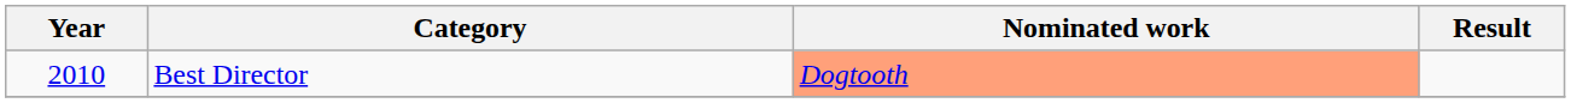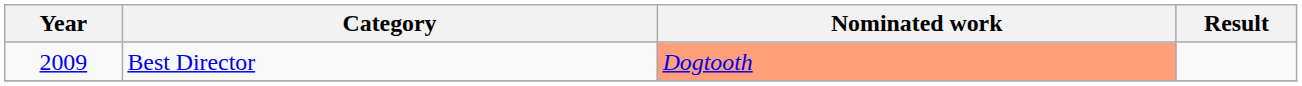 <table class=wikitable>
 <tr>
 <th scope="col" style="width:5em;">Year</th>
 <th scope="col" style="width:26em;">Category</th>
 <th scope="col" style="width:25em;">Nominated work</th>
 <th scope="col" style="width:5em;">Result</th>
 </tr>
 <tr>
-<td style="text-align:center;"><a href='#'>2010</a></td>
+<td style="text-align:center;"><a href='#'>2009</a></td>
 <td><a href='#'>Best Director</a></td>
 <td style="background: lightsalmon;"><em><a href='#'>Dogtooth</a></em></td>
 <td></td>
 </tr>
 <tr>
 </tr>
 </table>
